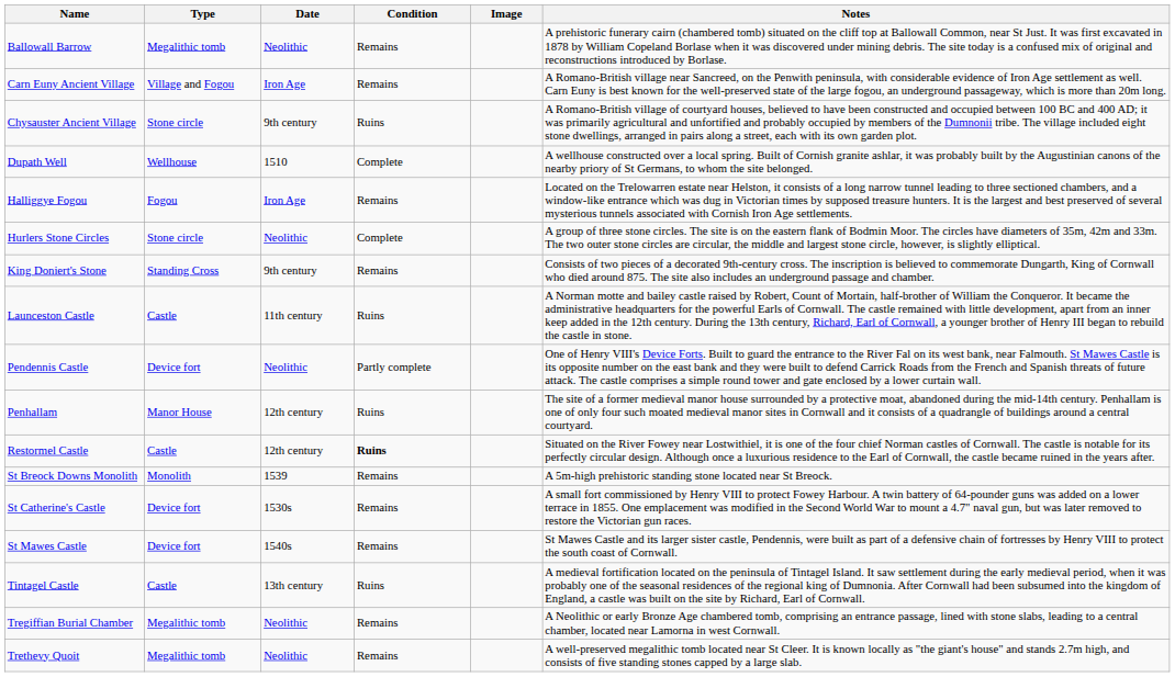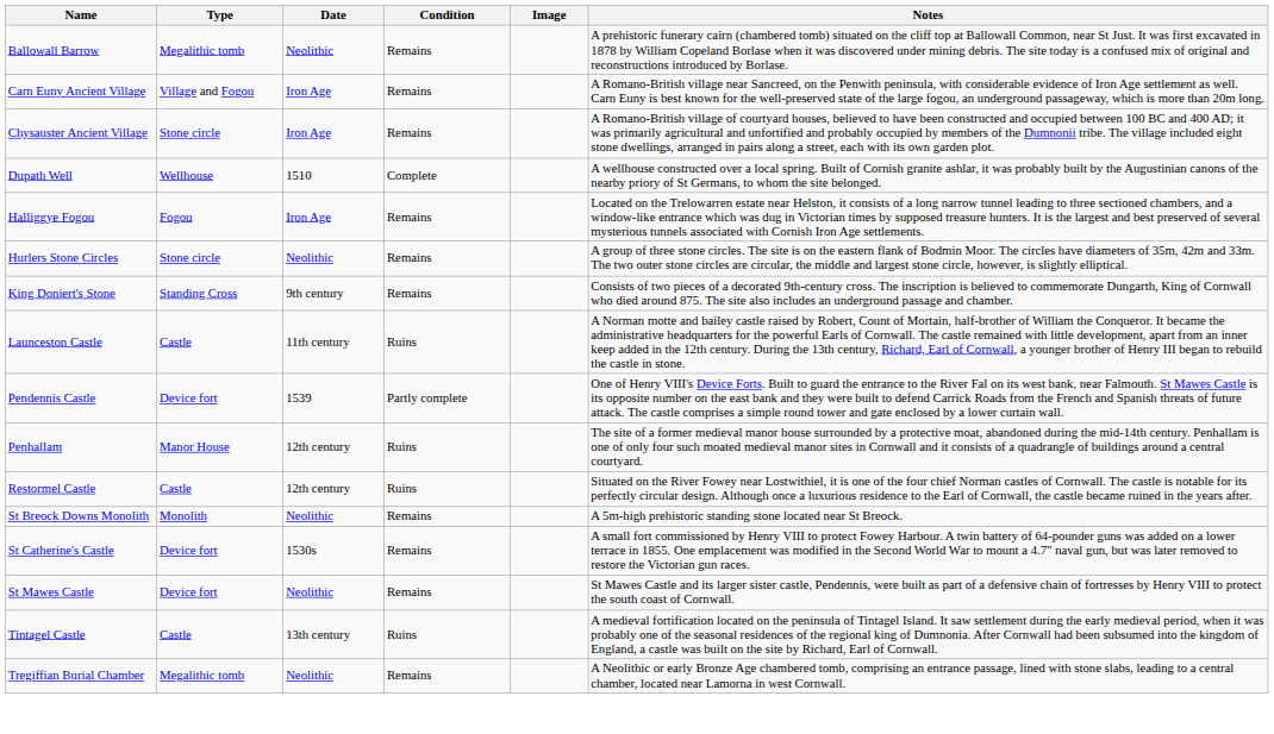 <table class="wikitable sortable" width="100%">
 <tr>
 <th width="12%">Name</th>
 <th width="10%">Type</th>
 <th width="8%">Date</th>
 <th width="10%">Condition</th>
 <th class="unsortable" width="90px">Image</th>
 <th class="unsortable">Notes</th>
 </tr>
 <tr>
 <td><a href='#'>Ballowall Barrow</a></td>
 <td><a href='#'>Megalithic tomb</a></td>
 <td><a href='#'>Neolithic</a></td>
 <td>Remains</td>
 <td></td>
 <td>A prehistoric funerary cairn (chambered tomb) situated on the cliff top at Ballowall Common, near St Just. It was first excavated in 1878 by William Copeland Borlase when it was discovered under mining debris. The site today is a confused mix of original and reconstructions introduced by Borlase.</td>
 </tr>
 <tr>
 <td><a href='#'>Carn Euny Ancient Village</a></td>
 <td><a href='#'>Village</a> and <a href='#'>Fogou</a></td>
 <td><a href='#'>Iron Age</a></td>
 <td>Remains</td>
 <td></td>
 <td>A Romano-British village near Sancreed, on the Penwith peninsula, with considerable evidence of Iron Age settlement as well. Carn Euny is best known for the well-preserved state of the large fogou, an underground passageway, which is more than 20m long.</td>
 </tr>
 <tr>
 <td><a href='#'>Chysauster Ancient Village</a></td>
 <td><a href='#'>Stone circle</a></td>
-<td>9th century</td>
-<td>Ruins</td>
+<td><a href='#'>Iron Age</a></td>
+<td>Remains</td>
 <td></td>
 <td>A Romano-British village of courtyard houses, believed to have been constructed and occupied between 100 BC and 400 AD; it was primarily agricultural and unfortified and probably occupied by members of the <a href='#'>Dumnonii</a> tribe. The village included eight stone dwellings, arranged in pairs along a street, each with its own garden plot.</td>
 </tr>
 <tr>
 <td><a href='#'>Dupath Well</a></td>
 <td><a href='#'>Wellhouse</a></td>
 <td>1510</td>
 <td>Complete</td>
 <td></td>
 <td>A wellhouse constructed over a local spring. Built of Cornish granite ashlar, it was probably built by the Augustinian canons of the nearby priory of St Germans, to whom the site belonged.</td>
 </tr>
 <tr>
 <td><a href='#'>Halliggye Fogou</a></td>
 <td><a href='#'>Fogou</a></td>
 <td><a href='#'>Iron Age</a></td>
 <td>Remains</td>
 <td></td>
 <td>Located on the Trelowarren estate near Helston, it consists of a long narrow tunnel leading to three sectioned chambers, and a window-like entrance which was dug in Victorian times by supposed treasure hunters. It is the largest and best preserved of several mysterious tunnels associated with Cornish Iron Age settlements.</td>
 </tr>
 <tr>
 <td><a href='#'>Hurlers Stone Circles</a></td>
 <td><a href='#'>Stone circle</a></td>
 <td><a href='#'>Neolithic</a></td>
-<td>Complete</td>
+<td>Remains</td>
 <td></td>
 <td>A group of three stone circles. The site is on the eastern flank of Bodmin Moor. The circles have diameters of 35m, 42m and 33m. The two outer stone circles are circular, the middle and largest stone circle, however, is slightly elliptical.</td>
 </tr>
 <tr>
 <td><a href='#'>King Doniert's Stone</a></td>
 <td><a href='#'>Standing Cross</a></td>
 <td>9th century</td>
 <td>Remains</td>
 <td></td>
 <td>Consists of two pieces of a decorated 9th-century cross. The inscription is believed to commemorate Dungarth, King of Cornwall who died around 875. The site also includes an underground passage and chamber.</td>
 </tr>
 <tr>
 <td><a href='#'>Launceston Castle</a></td>
 <td><a href='#'>Castle</a></td>
 <td>11th century</td>
 <td>Ruins</td>
 <td></td>
 <td>A Norman motte and bailey castle raised by Robert, Count of Mortain, half-brother of William the Conqueror. It became the administrative headquarters for the powerful Earls of Cornwall. The castle remained with little development, apart from an inner keep added in the 12th century. During the 13th century, <a href='#'>Richard, Earl of Cornwall</a>, a younger brother of Henry III began to rebuild the castle in stone.</td>
 </tr>
 <tr>
 <td><a href='#'>Pendennis Castle</a></td>
 <td><a href='#'>Device fort</a></td>
-<td><a href='#'>Neolithic</a></td>
+<td>1539</td>
 <td>Partly complete</td>
 <td></td>
 <td>One of Henry VIII's <a href='#'>Device Forts</a>. Built to guard the entrance to the River Fal on its west bank, near Falmouth. <a href='#'>St Mawes Castle</a> is its opposite number on the east bank and they were built to defend Carrick Roads from the French and Spanish threats of future attack. The castle comprises a simple round tower and gate enclosed by a lower curtain wall.</td>
 </tr>
 <tr>
 <td><a href='#'>Penhallam</a></td>
 <td><a href='#'>Manor House</a></td>
 <td>12th century</td>
 <td>Ruins</td>
 <td></td>
 <td>The site of a former medieval manor house surrounded by a protective moat, abandoned during the mid-14th century. Penhallam is one of only four such moated medieval manor sites in Cornwall and it consists of a quadrangle of buildings around a central courtyard.</td>
 </tr>
 <tr>
 <td><a href='#'>Restormel Castle</a></td>
 <td><a href='#'>Castle</a></td>
 <td>12th century</td>
-<td><strong>Ruins</strong></td>
+<td>Ruins</td>
 <td></td>
 <td>Situated on the River Fowey near Lostwithiel, it is one of the four chief Norman castles of Cornwall. The castle is notable for its perfectly circular design. Although once a luxurious residence to the Earl of Cornwall, the castle became ruined in the years after.</td>
 </tr>
 <tr>
 <td><a href='#'>St Breock Downs Monolith</a></td>
 <td><a href='#'>Monolith</a></td>
-<td>1539</td>
+<td><a href='#'>Neolithic</a></td>
 <td>Remains</td>
 <td></td>
 <td>A 5m-high prehistoric standing stone located near St Breock.</td>
 </tr>
 <tr>
 <td><a href='#'>St Catherine's Castle</a></td>
 <td><a href='#'>Device fort</a></td>
 <td>1530s</td>
 <td>Remains</td>
 <td></td>
 <td>A small fort commissioned by Henry VIII to protect Fowey Harbour. A twin battery of 64-pounder guns was added on a lower terrace in 1855. One emplacement was modified in the Second World War to mount a 4.7" naval gun, but was later removed to restore the Victorian gun races.</td>
 </tr>
 <tr>
 <td><a href='#'>St Mawes Castle</a></td>
 <td><a href='#'>Device fort</a></td>
-<td>1540s</td>
+<td><a href='#'>Neolithic</a></td>
 <td>Remains</td>
 <td></td>
 <td>St Mawes Castle and its larger sister castle, Pendennis, were built as part of a defensive chain of fortresses by Henry VIII to protect the south coast of Cornwall.</td>
 </tr>
 <tr>
 <td><a href='#'>Tintagel Castle</a></td>
 <td><a href='#'>Castle</a></td>
 <td>13th century</td>
 <td>Ruins</td>
 <td></td>
 <td>A medieval fortification located on the peninsula of Tintagel Island. It saw settlement during the early medieval period, when it was probably one of the seasonal residences of the regional king of Dumnonia. After Cornwall had been subsumed into the kingdom of England, a castle was built on the site by Richard, Earl of Cornwall.</td>
 </tr>
 <tr>
 <td><a href='#'>Tregiffian Burial Chamber</a></td>
 <td><a href='#'>Megalithic tomb</a></td>
 <td><a href='#'>Neolithic</a></td>
 <td>Remains</td>
 <td></td>
 <td>A Neolithic or early Bronze Age chambered tomb, comprising an entrance passage, lined with stone slabs, leading to a central chamber, located near Lamorna in west Cornwall.</td>
 </tr>
-<tr>
-<td><a href='#'>Trethevy Quoit</a></td>
-<td><a href='#'>Megalithic tomb</a></td>
-<td><a href='#'>Neolithic</a></td>
-<td>Remains</td>
-<td></td>
-<td>A well-preserved megalithic tomb located near St Cleer. It is known locally as "the giant's house" and stands 2.7m high, and consists of five standing stones capped by a large slab.</td>
-</tr>
 </table>
